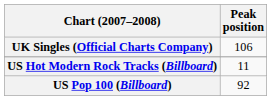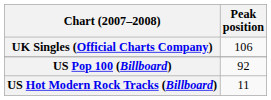 <table class="wikitable sortable plainrowheaders" style="text-align:center;">
 <tr>
 <th scope="col">Chart (2007–2008)</th>
 <th scope="col">Peak<br>position</th>
 </tr>
 <tr>
 <th scope="row">UK Singles (<a href='#'>Official Charts Company</a>)</th>
 <td>106</td>
 </tr>
 <tr>
 </tr>
 <tr>
+<th scope="row">US <a href='#'>Pop 100</a> (<em><a href='#'>Billboard</a></em>)</th>
+<td>92</td>
+</tr>
+<tr>
 <th scope="row">US <a href='#'>Hot Modern Rock Tracks</a> (<em><a href='#'>Billboard</a></em>)</th>
 <td>11</td>
 </tr>
-<tr>
-<th scope="row">US <a href='#'>Pop 100</a> (<em><a href='#'>Billboard</a></em>)</th>
-<td>92</td>
-</tr>
 </table>
